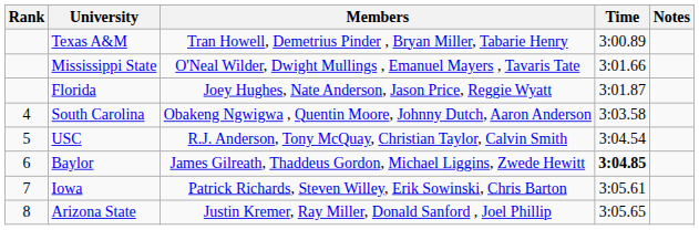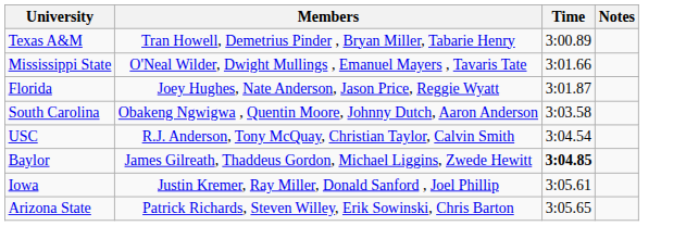 <table class="wikitable sortable" style="text-align:center">
 <tr>
-<th>Rank</th>
 <th>University</th>
 <th>Members</th>
 <th>Time</th>
 <th>Notes</th>
 </tr>
 <tr>
-<td></td>
 <td align=left><a href='#'>Texas A&M</a></td>
 <td><a href='#'>Tran Howell</a>, <a href='#'>Demetrius Pinder</a> , <a href='#'>Bryan Miller</a>, <a href='#'>Tabarie Henry</a> </td>
 <td>3:00.89</td>
 <td></td>
 </tr>
 <tr>
-<td></td>
 <td align=left><a href='#'>Mississippi State</a></td>
 <td><a href='#'>O'Neal Wilder</a>, <a href='#'>Dwight Mullings</a> , <a href='#'>Emanuel Mayers</a> , <a href='#'>Tavaris Tate</a></td>
 <td>3:01.66</td>
 <td></td>
 </tr>
 <tr>
-<td></td>
 <td align=left><a href='#'>Florida</a></td>
 <td><a href='#'>Joey Hughes</a>, <a href='#'>Nate Anderson</a>, <a href='#'>Jason Price</a>, <a href='#'>Reggie Wyatt</a></td>
 <td>3:01.87</td>
 <td></td>
 </tr>
 <tr>
-<td>4</td>
 <td align=left><a href='#'>South Carolina</a></td>
 <td><a href='#'>Obakeng Ngwigwa</a> , <a href='#'>Quentin Moore</a>, <a href='#'>Johnny Dutch</a>, <a href='#'>Aaron Anderson</a></td>
 <td>3:03.58</td>
 <td></td>
 </tr>
 <tr>
-<td>5</td>
 <td align=left><a href='#'>USC</a></td>
 <td><a href='#'>R.J. Anderson</a>, <a href='#'>Tony McQuay</a>, <a href='#'>Christian Taylor</a>, <a href='#'>Calvin Smith</a></td>
 <td>3:04.54</td>
 <td></td>
 </tr>
 <tr>
-<td>6</td>
 <td align=left><a href='#'>Baylor</a></td>
 <td><a href='#'>James Gilreath</a>, <a href='#'>Thaddeus Gordon</a>, <a href='#'>Michael Liggins</a>, <a href='#'>Zwede Hewitt</a> </td>
 <td><strong>3:04.85</strong></td>
 <td></td>
 </tr>
 <tr>
-<td>7</td>
 <td align=left><a href='#'>Iowa</a></td>
-<td><a href='#'>Patrick Richards</a>, <a href='#'>Steven Willey</a>, <a href='#'>Erik Sowinski</a>, <a href='#'>Chris Barton</a></td>
+<td><a href='#'>Justin Kremer</a>, <a href='#'>Ray Miller</a>, <a href='#'>Donald Sanford</a> , <a href='#'>Joel Phillip</a></td>
 <td>3:05.61</td>
 <td></td>
 </tr>
 <tr>
-<td>8</td>
 <td align=left><a href='#'>Arizona State</a></td>
-<td><a href='#'>Justin Kremer</a>, <a href='#'>Ray Miller</a>, <a href='#'>Donald Sanford</a> , <a href='#'>Joel Phillip</a></td>
+<td><a href='#'>Patrick Richards</a>, <a href='#'>Steven Willey</a>, <a href='#'>Erik Sowinski</a>, <a href='#'>Chris Barton</a></td>
 <td>3:05.65</td>
 <td></td>
 </tr>
 </table>
